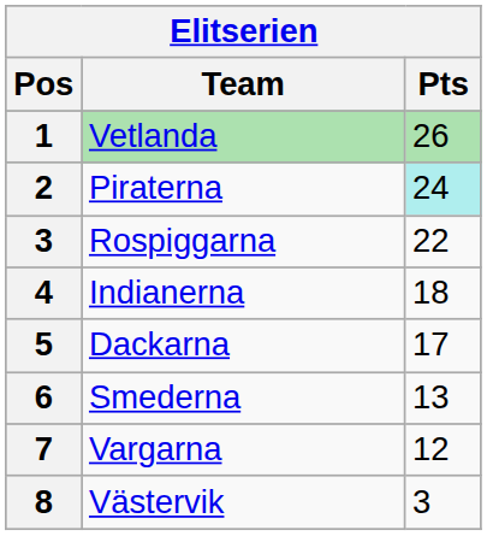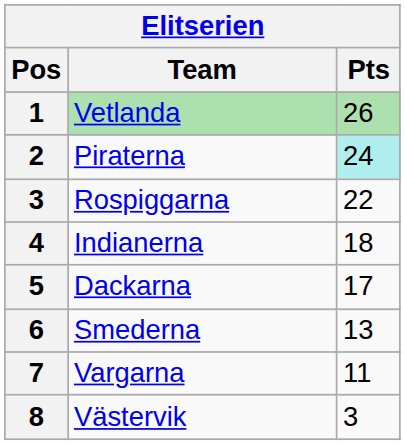 <table class="wikitable">
 <tr>
 <th colspan="3"><a href='#'>Elitserien</a></th>
 </tr>
 <tr>
 <th width=20>Pos</th>
 <th width=150>Team</th>
 <th width=30>Pts</th>
 </tr>
 <tr style="background:#ACE1AF;">
 <th>1</th>
 <td><a href='#'>Vetlanda</a></td>
 <td>26</td>
 </tr>
 <tr>
 <th>2</th>
 <td><a href='#'>Piraterna</a></td>
 <td style="background: paleturquoise;">24</td>
 </tr>
 <tr>
 <th>3</th>
 <td><a href='#'>Rospiggarna</a></td>
 <td>22</td>
 </tr>
 <tr>
 <th>4</th>
 <td><a href='#'>Indianerna</a></td>
 <td>18</td>
 </tr>
 <tr>
 <th>5</th>
 <td><a href='#'>Dackarna</a></td>
 <td>17</td>
 </tr>
 <tr>
 <th>6</th>
 <td><a href='#'>Smederna</a></td>
 <td>13</td>
 </tr>
 <tr>
 <th>7</th>
 <td><a href='#'>Vargarna</a></td>
-<td>12</td>
+<td>11</td>
 </tr>
 <tr>
 <th>8</th>
 <td><a href='#'>Västervik</a></td>
 <td>3</td>
 </tr>
 </table>
